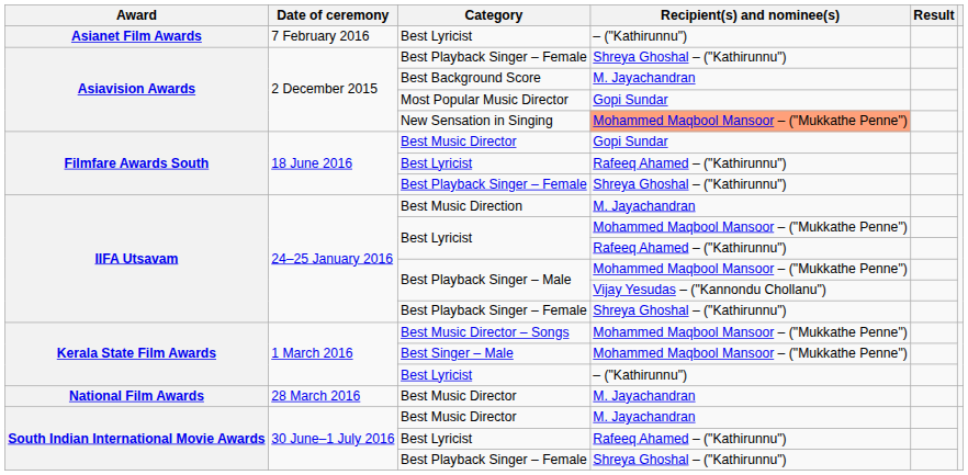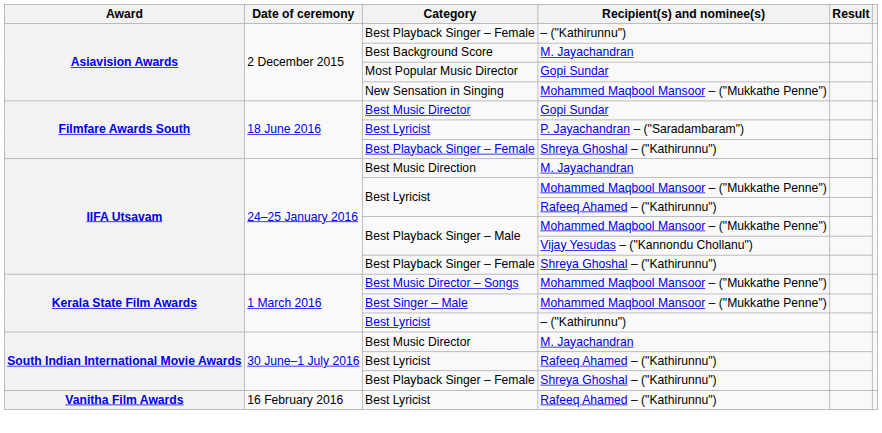 <table class="wikitable plainrowheaders sortable">
 <tr>
 <th scope="col">Award</th>
 <th scope="col">Date of ceremony</th>
 <th scope="col">Category</th>
 <th scope="col">Recipient(s) and nominee(s)</th>
 <th scope="col">Result</th>
 <th scope="col" class="unsortable"></th>
 </tr>
 <tr>
-<th scope="row"><a href='#'>Asianet Film Awards</a></th>
-<td>7 February 2016</td>
-<td>Best Lyricist</td>
-<td> – ("Kathirunnu")</td>
-<td></td>
-<td align="center"></td>
-</tr>
-<tr>
 <th scope="row" rowspan="4"><a href='#'>Asiavision Awards</a></th>
 <td rowspan="4">2 December 2015</td>
 <td>Best Playback Singer – Female</td>
-<td><a href='#'>Shreya Ghoshal</a> – ("Kathirunnu")</td>
+<td> – ("Kathirunnu")</td>
 <td></td>
 <td rowspan="4" align="center"></td>
 </tr>
 <tr>
 <td>Best Background Score</td>
 <td><a href='#'>M. Jayachandran</a></td>
 <td></td>
 </tr>
 <tr>
 <td>Most Popular Music Director</td>
 <td><a href='#'>Gopi Sundar</a></td>
 <td></td>
 </tr>
 <tr>
 <td>New Sensation in Singing</td>
-<td style="background: lightsalmon;"><a href='#'>Mohammed Maqbool Mansoor</a> – ("Mukkathe Penne")</td>
+<td><a href='#'>Mohammed Maqbool Mansoor</a> – ("Mukkathe Penne")</td>
 <td></td>
 </tr>
 <tr>
 <th scope="row" rowspan="3"><a href='#'>Filmfare Awards South</a></th>
 <td rowspan="3"><a href='#'>18 June 2016</a></td>
 <td><a href='#'>Best Music Director</a></td>
 <td><a href='#'>Gopi Sundar</a></td>
 <td></td>
 <td rowspan="3" align="center"><br></td>
 </tr>
 <tr>
 <td><a href='#'>Best Lyricist</a></td>
-<td><a href='#'>Rafeeq Ahamed</a> – ("Kathirunnu")</td>
+<td><a href='#'>P. Jayachandran</a> – ("Saradambaram")</td>
 <td></td>
 </tr>
 <tr>
 <td><a href='#'>Best Playback Singer – Female</a></td>
 <td><a href='#'>Shreya Ghoshal</a> – ("Kathirunnu")</td>
 <td></td>
 </tr>
 <tr>
 <th scope="row" rowspan="6"><a href='#'>IIFA Utsavam</a></th>
 <td rowspan="6"><a href='#'>24–25 January 2016</a></td>
 <td>Best Music Direction</td>
 <td><a href='#'>M. Jayachandran</a></td>
 <td></td>
 <td rowspan="6" align="center"><br><br></td>
 </tr>
 <tr>
 <td rowspan="2">Best Lyricist</td>
 <td><a href='#'>Mohammed Maqbool Mansoor</a> – ("Mukkathe Penne")</td>
 <td></td>
 </tr>
 <tr>
 <td><a href='#'>Rafeeq Ahamed</a> – ("Kathirunnu")</td>
 <td></td>
 </tr>
 <tr>
 <td rowspan="2">Best Playback Singer – Male</td>
 <td><a href='#'>Mohammed Maqbool Mansoor</a> – ("Mukkathe Penne")</td>
 <td></td>
 </tr>
 <tr>
 <td><a href='#'>Vijay Yesudas</a> – ("Kannondu Chollanu")</td>
 <td></td>
 </tr>
 <tr>
 <td>Best Playback Singer – Female</td>
 <td><a href='#'>Shreya Ghoshal</a> – ("Kathirunnu")</td>
 <td></td>
 </tr>
 <tr>
 <th scope="row" rowspan="3"><a href='#'>Kerala State Film Awards</a></th>
 <td rowspan="3"><a href='#'>1 March 2016</a></td>
 <td><a href='#'>Best Music Director – Songs</a></td>
 <td><a href='#'>Mohammed Maqbool Mansoor</a> – ("Mukkathe Penne")</td>
 <td></td>
 <td rowspan="3" align="center"><br><br></td>
 </tr>
 <tr>
 <td><a href='#'>Best Singer – Male</a></td>
 <td><a href='#'>Mohammed Maqbool Mansoor</a> – ("Mukkathe Penne")</td>
 <td></td>
 </tr>
 <tr>
 <td><a href='#'>Best Lyricist</a></td>
 <td> – ("Kathirunnu")</td>
 <td></td>
 </tr>
 <tr>
-<th scope="row"><a href='#'>National Film Awards</a></th>
-<td><a href='#'>28 March 2016</a></td>
-<td>Best Music Director</td>
-<td><a href='#'>M. Jayachandran</a></td>
-<td></td>
-<td align="center"></td>
-</tr>
-<tr>
 <th scope="row" rowspan="3"><a href='#'>South Indian International Movie Awards</a></th>
 <td rowspan="3"><a href='#'>30 June–1 July 2016</a></td>
 <td>Best Music Director</td>
 <td><a href='#'>M. Jayachandran</a></td>
 <td></td>
 <td rowspan="3" align="center"></td>
 </tr>
 <tr>
 <td>Best Lyricist</td>
 <td><a href='#'>Rafeeq Ahamed</a> – ("Kathirunnu")</td>
 <td></td>
 </tr>
 <tr>
 <td>Best Playback Singer – Female</td>
 <td><a href='#'>Shreya Ghoshal</a> – ("Kathirunnu")</td>
 <td></td>
 </tr>
+<tr>
+<th scope="row"><a href='#'>Vanitha Film Awards</a></th>
+<td>16 February 2016</td>
+<td>Best Lyricist</td>
+<td><a href='#'>Rafeeq Ahamed</a> – ("Kathirunnu")</td>
+<td></td>
+<td align="center"></td>
+</tr>
 </table>
